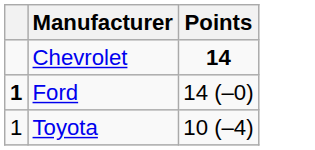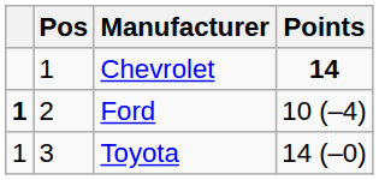 <table class="wikitable" style="font-size: 95%;">
 <tr>
 <th></th>
+<th>Pos</th>
 <th>Manufacturer</th>
 <th>Points</th>
 </tr>
 <tr>
 <td align="left"></td>
+<td>1</td>
 <td><a href='#'>Chevrolet</a></td>
 <td style="text-align:center;"><strong>14</strong></td>
 </tr>
 <tr>
 <td align="left"><strong> 1</strong></td>
+<td>2</td>
 <td><a href='#'>Ford</a></td>
-<td style="text-align:right;">14 (–0)</td>
+<td style="text-align:right;">10 (–4)</td>
 </tr>
 <tr>
 <td align="left"> 1</td>
+<td>3</td>
 <td><a href='#'>Toyota</a></td>
-<td style="text-align:right;">10 (–4)</td>
+<td style="text-align:right;">14 (–0)</td>
 </tr>
 </table>
